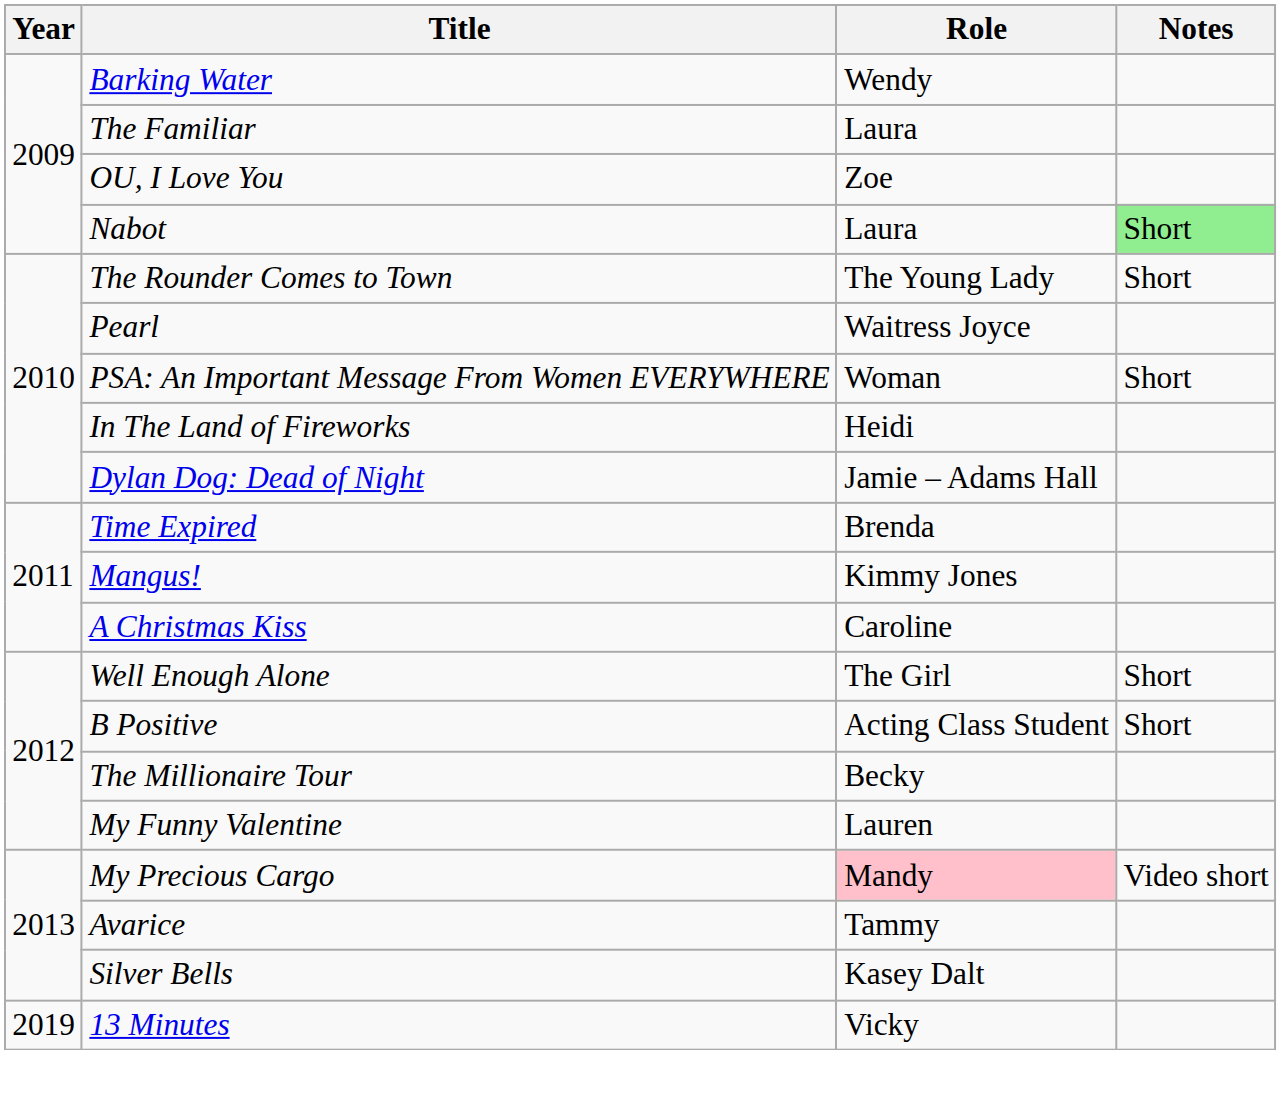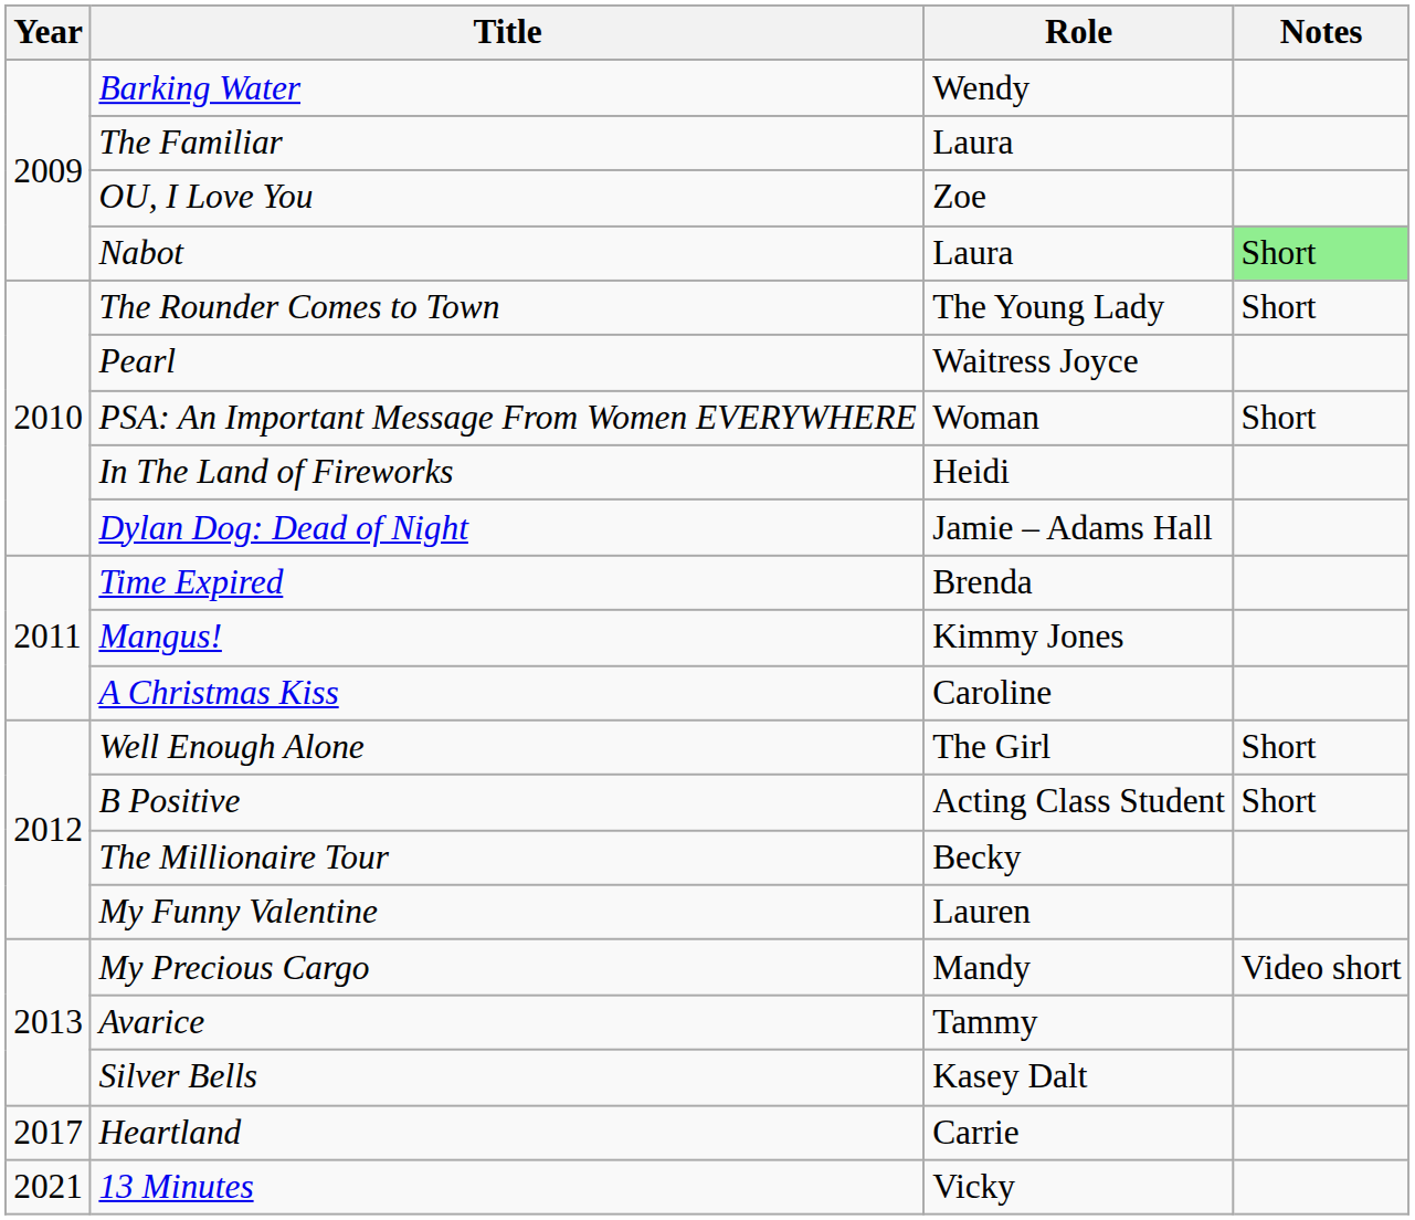 <table class="wikitable sortable">
 <tr>
 <th>Year</th>
 <th>Title</th>
 <th>Role</th>
 <th>Notes</th>
 </tr>
 <tr>
 <td rowspan=4>2009</td>
 <td><em><a href='#'>Barking Water</a></em></td>
 <td>Wendy</td>
 <td></td>
 </tr>
 <tr>
 <td><em>The Familiar</em></td>
 <td>Laura</td>
 <td></td>
 </tr>
 <tr>
 <td><em>OU, I Love You</em></td>
 <td>Zoe</td>
 <td></td>
 </tr>
 <tr>
 <td><em>Nabot</em></td>
 <td>Laura</td>
 <td style="background: lightgreen;">Short</td>
 </tr>
 <tr>
 <td rowspan=5>2010</td>
 <td><em>The Rounder Comes to Town</em></td>
 <td>The Young Lady</td>
 <td>Short</td>
 </tr>
 <tr>
 <td><em>Pearl</em></td>
 <td>Waitress Joyce</td>
 <td></td>
 </tr>
 <tr>
 <td><em>PSA: An Important Message From Women EVERYWHERE</em></td>
 <td>Woman</td>
 <td>Short</td>
 </tr>
 <tr>
 <td><em>In The Land of Fireworks</em></td>
 <td>Heidi</td>
 <td></td>
 </tr>
 <tr>
 <td><em><a href='#'>Dylan Dog: Dead of Night</a></em></td>
 <td>Jamie – Adams Hall</td>
 <td></td>
 </tr>
 <tr>
 <td rowspan=3>2011</td>
 <td><em><a href='#'>Time Expired</a></em></td>
 <td>Brenda</td>
 <td></td>
 </tr>
 <tr>
 <td><em><a href='#'>Mangus!</a></em></td>
 <td>Kimmy Jones</td>
 <td></td>
 </tr>
 <tr>
 <td><em><a href='#'>A Christmas Kiss</a></em></td>
 <td>Caroline</td>
 <td></td>
 </tr>
 <tr>
 <td rowspan=4>2012</td>
 <td><em>Well Enough Alone</em></td>
 <td>The Girl</td>
 <td>Short</td>
 </tr>
 <tr>
 <td><em>B Positive</em></td>
 <td>Acting Class Student</td>
 <td>Short</td>
 </tr>
 <tr>
 <td><em>The Millionaire Tour</em></td>
 <td>Becky</td>
 <td></td>
 </tr>
 <tr>
 <td><em>My Funny Valentine</em></td>
 <td>Lauren</td>
 <td></td>
 </tr>
 <tr>
 <td rowspan=3>2013</td>
 <td><em>My Precious Cargo</em></td>
-<td style="background: pink;">Mandy</td>
+<td>Mandy</td>
 <td>Video short</td>
 </tr>
 <tr>
 <td><em>Avarice</em></td>
 <td>Tammy</td>
 <td></td>
 </tr>
 <tr>
 <td><em>Silver Bells</em></td>
 <td>Kasey Dalt</td>
 <td></td>
 </tr>
 <tr>
-<td>2019</td>
+<td>2017</td>
+<td><em>Heartland</em></td>
+<td>Carrie</td>
+<td></td>
+</tr>
+<tr>
+<td>2021</td>
 <td><em><a href='#'>13 Minutes</a></em></td>
 <td>Vicky</td>
 <td></td>
 </tr>
 </table>
